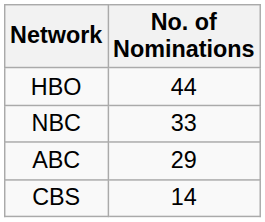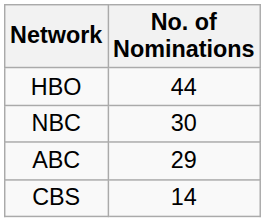 <table class="wikitable">
 <tr>
 <th>Network</th>
 <th>No. of<br>Nominations</th>
 </tr>
 <tr style="text-align:center">
 <td>HBO</td>
 <td>44</td>
 </tr>
 <tr style="text-align:center">
 <td>NBC</td>
-<td>33</td>
+<td>30</td>
 </tr>
 <tr style="text-align:center">
 <td>ABC</td>
 <td>29</td>
 </tr>
 <tr style="text-align:center">
 <td>CBS</td>
 <td>14</td>
 </tr>
 </table>
